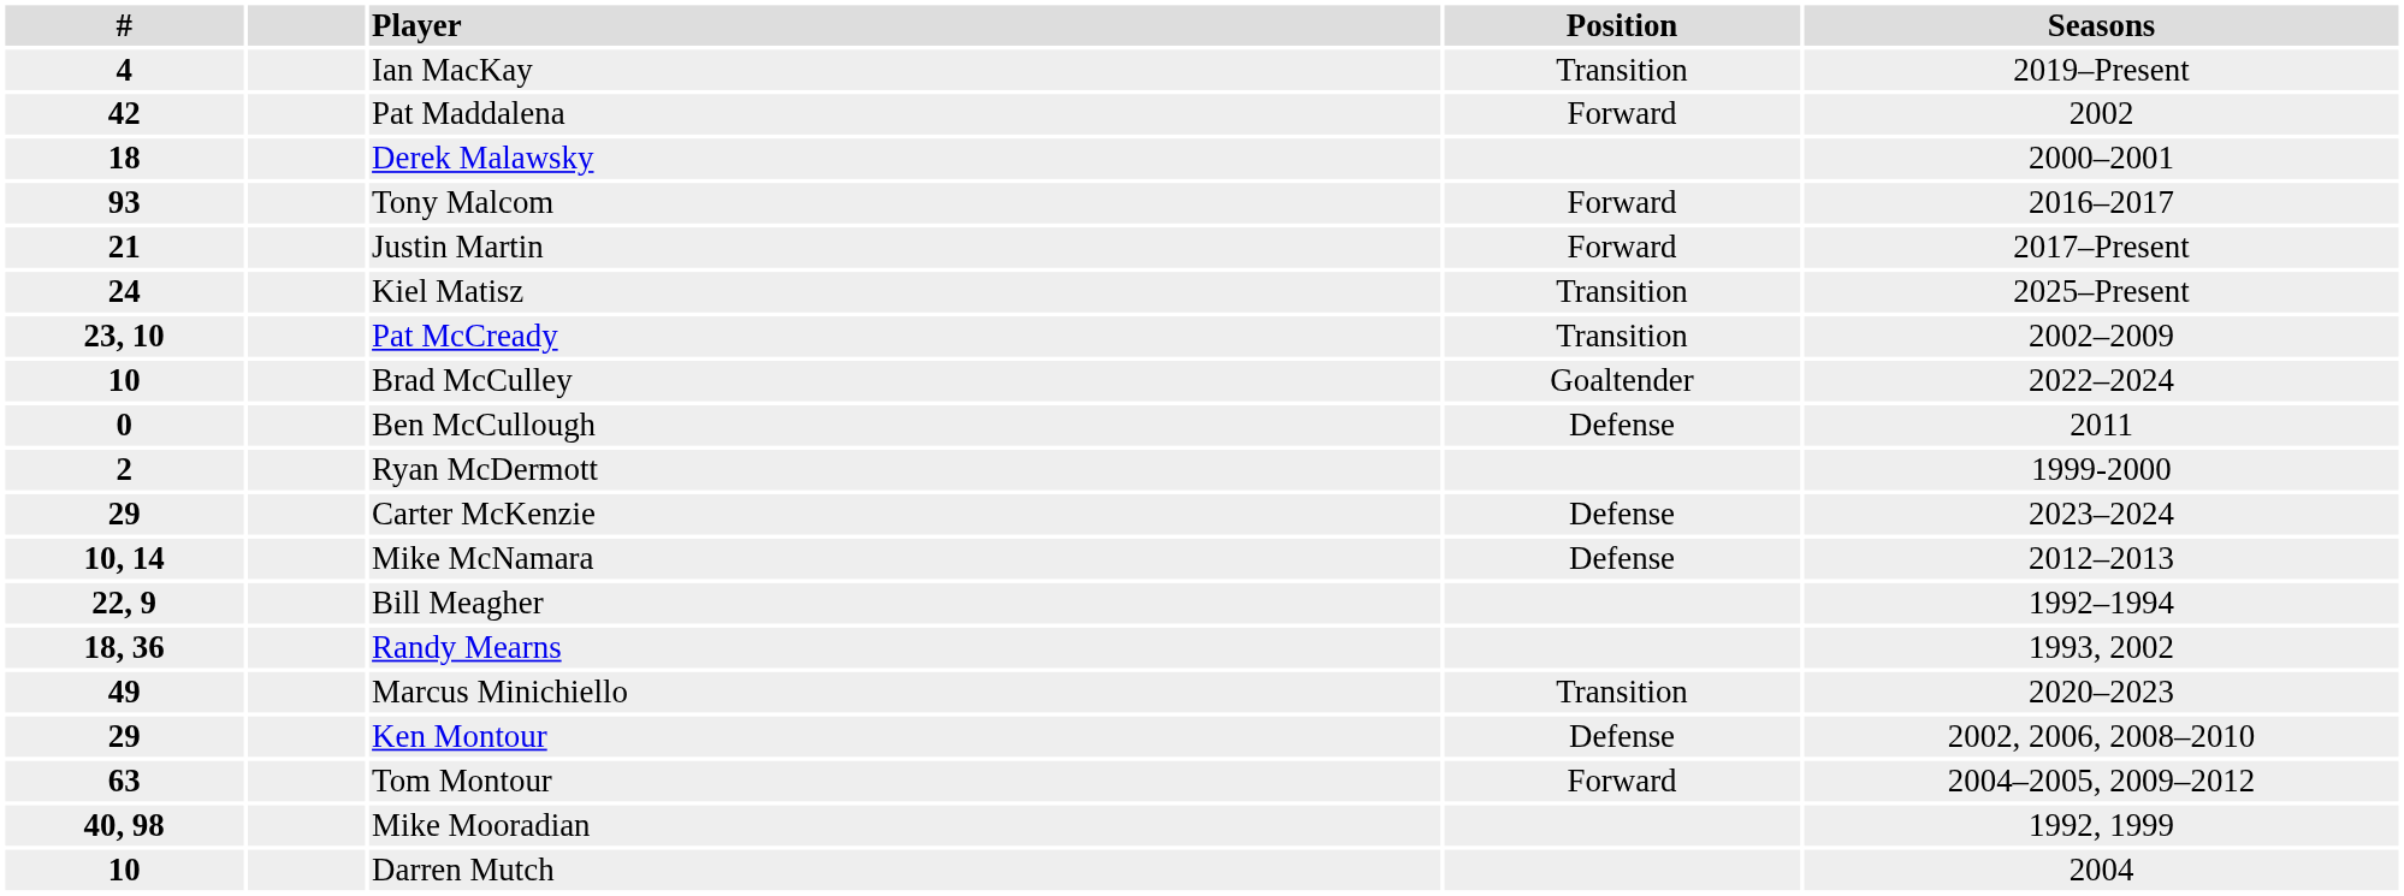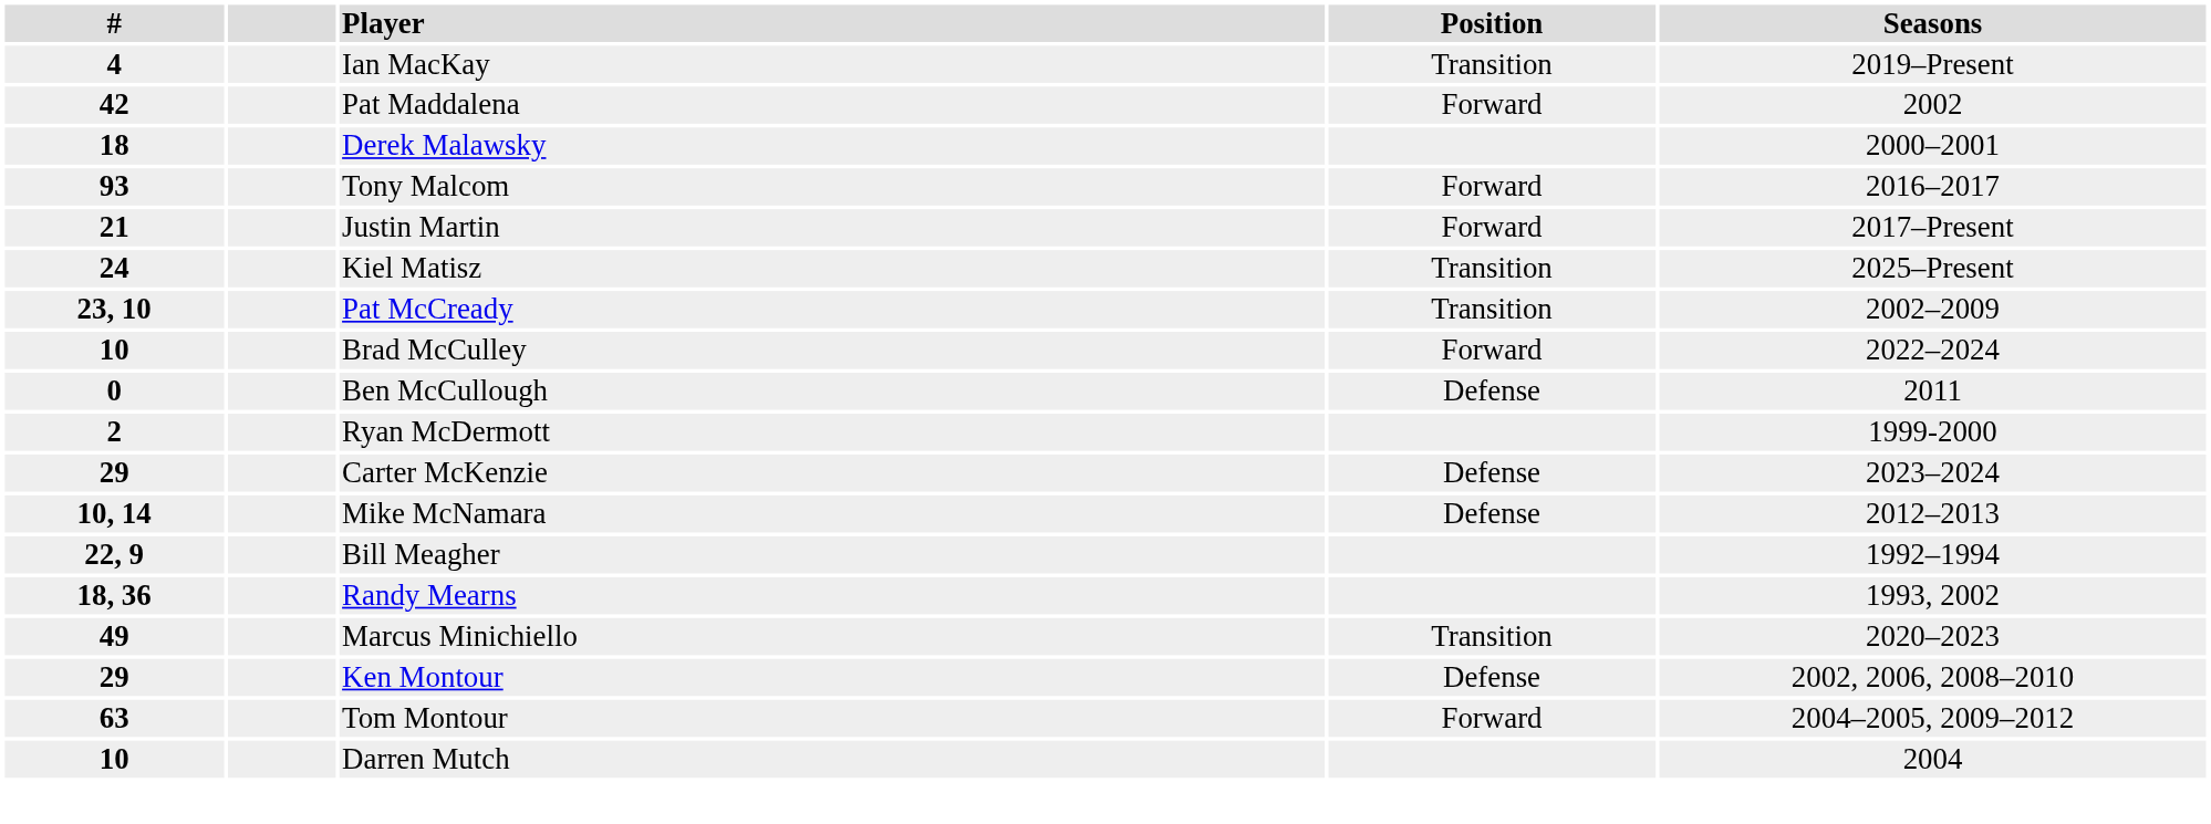 <table width=75%>
 <tr bgcolor="#dddddd">
 <th width=10%>#</th>
 <th width=5%></th>
 <td align=left!!width=10%><strong>Player</strong></td>
 <th width=15%>Position</th>
 <th width=25%>Seasons</th>
 </tr>
 <tr bgcolor="#eeeeee">
 <td align=center><strong>4</strong></td>
 <td align=center></td>
 <td>Ian MacKay</td>
 <td align=center>Transition</td>
 <td align=center>2019–Present</td>
 </tr>
 <tr bgcolor="#eeeeee">
 <td align=center><strong>42</strong></td>
 <td align=center></td>
 <td>Pat Maddalena</td>
 <td align=center>Forward</td>
 <td align=center>2002</td>
 </tr>
 <tr bgcolor="#eeeeee">
 <td align=center><strong>18</strong></td>
 <td align=center></td>
 <td><a href='#'>Derek Malawsky</a></td>
 <td align=center></td>
 <td align=center>2000–2001</td>
 </tr>
 <tr bgcolor="#eeeeee">
 <td align=center><strong>93</strong></td>
 <td align=center></td>
 <td>Tony Malcom</td>
 <td align=center>Forward</td>
 <td align=center>2016–2017</td>
 </tr>
 <tr bgcolor="#eeeeee">
 <td align=center><strong>21</strong></td>
 <td align=center></td>
 <td>Justin Martin</td>
 <td align=center>Forward</td>
 <td align=center>2017–Present</td>
 </tr>
 <tr bgcolor="#eeeeee">
 <td align=center><strong>24</strong></td>
 <td align=center></td>
 <td>Kiel Matisz</td>
 <td align=center>Transition</td>
 <td align=center>2025–Present</td>
 </tr>
 <tr bgcolor="#eeeeee">
 <td align="center"><strong>23, 10</strong></td>
 <td align="center"></td>
 <td><a href='#'>Pat McCready</a></td>
 <td align="center">Transition</td>
 <td align="center">2002–2009</td>
 </tr>
 <tr bgcolor="#eeeeee">
 <td align=center><strong>10</strong></td>
 <td align=center></td>
 <td>Brad McCulley</td>
-<td align="center">Goaltender</td>
+<td align=center>Forward</td>
 <td align=center>2022–2024</td>
 </tr>
 <tr bgcolor="#eeeeee">
 <td align=center><strong>0</strong></td>
 <td align=center></td>
 <td>Ben McCullough</td>
 <td align=center>Defense</td>
 <td align=center>2011</td>
 </tr>
 <tr bgcolor="#eeeeee">
 <td align=center><strong>2</strong></td>
 <td align=center></td>
 <td>Ryan McDermott</td>
 <td align=center></td>
 <td align=center>1999-2000</td>
 </tr>
 <tr bgcolor="#eeeeee">
 <td align=center><strong>29</strong></td>
 <td align=center></td>
 <td>Carter McKenzie</td>
 <td align=center>Defense</td>
 <td align=center>2023–2024</td>
 </tr>
 <tr bgcolor="#eeeeee">
 <td align=center><strong>10, 14</strong></td>
 <td align=center></td>
 <td>Mike McNamara</td>
 <td align=center>Defense</td>
 <td align=center>2012–2013</td>
 </tr>
 <tr bgcolor="#eeeeee">
 <td align=center><strong>22, 9</strong></td>
 <td align=center></td>
 <td>Bill Meagher</td>
 <td align=center></td>
 <td align=center>1992–1994</td>
 </tr>
 <tr bgcolor="#eeeeee">
 <td align=center><strong>18, 36</strong></td>
 <td align=center></td>
 <td><a href='#'>Randy Mearns</a></td>
 <td align=center></td>
 <td align=center>1993, 2002</td>
 </tr>
 <tr bgcolor="#eeeeee">
 <td align=center><strong>49</strong></td>
 <td align=center></td>
 <td>Marcus Minichiello</td>
 <td align="center">Transition</td>
 <td align=center>2020–2023</td>
 </tr>
 <tr bgcolor="#eeeeee">
 <td align="center"><strong>29</strong></td>
 <td align="center"></td>
 <td><a href='#'>Ken Montour</a></td>
 <td align=center>Defense</td>
 <td align="center">2002, 2006, 2008–2010</td>
 </tr>
 <tr bgcolor="#eeeeee">
 <td align="center"><strong>63</strong></td>
 <td align="center"></td>
 <td>Tom Montour</td>
 <td align=center>Forward</td>
 <td align="center">2004–2005, 2009–2012</td>
 </tr>
 <tr bgcolor="#eeeeee">
-<td align=center><strong>40, 98</strong></td>
-<td align=center></td>
-<td>Mike Mooradian</td>
-<td align=center></td>
-<td align=center>1992, 1999</td>
-</tr>
-<tr bgcolor="#eeeeee">
 <td align=center><strong>10</strong></td>
 <td align=center></td>
 <td>Darren Mutch</td>
 <td align=center></td>
 <td align=center>2004</td>
 </tr>
 </table>
